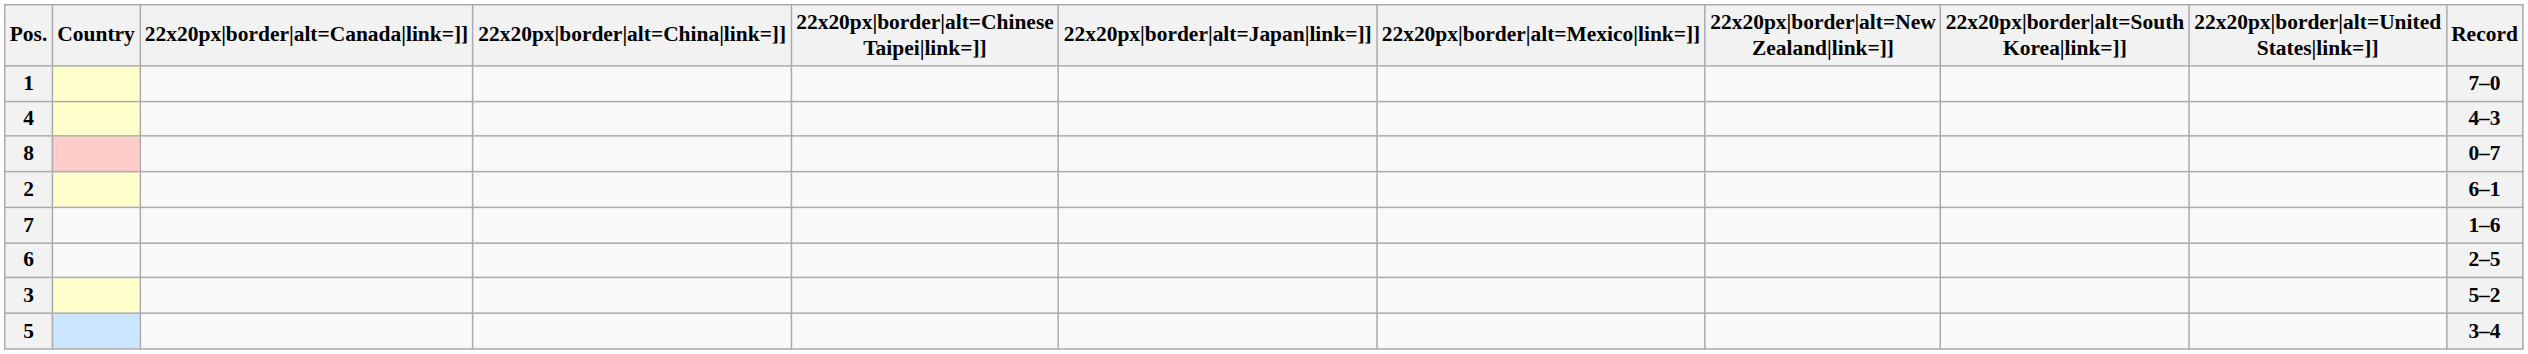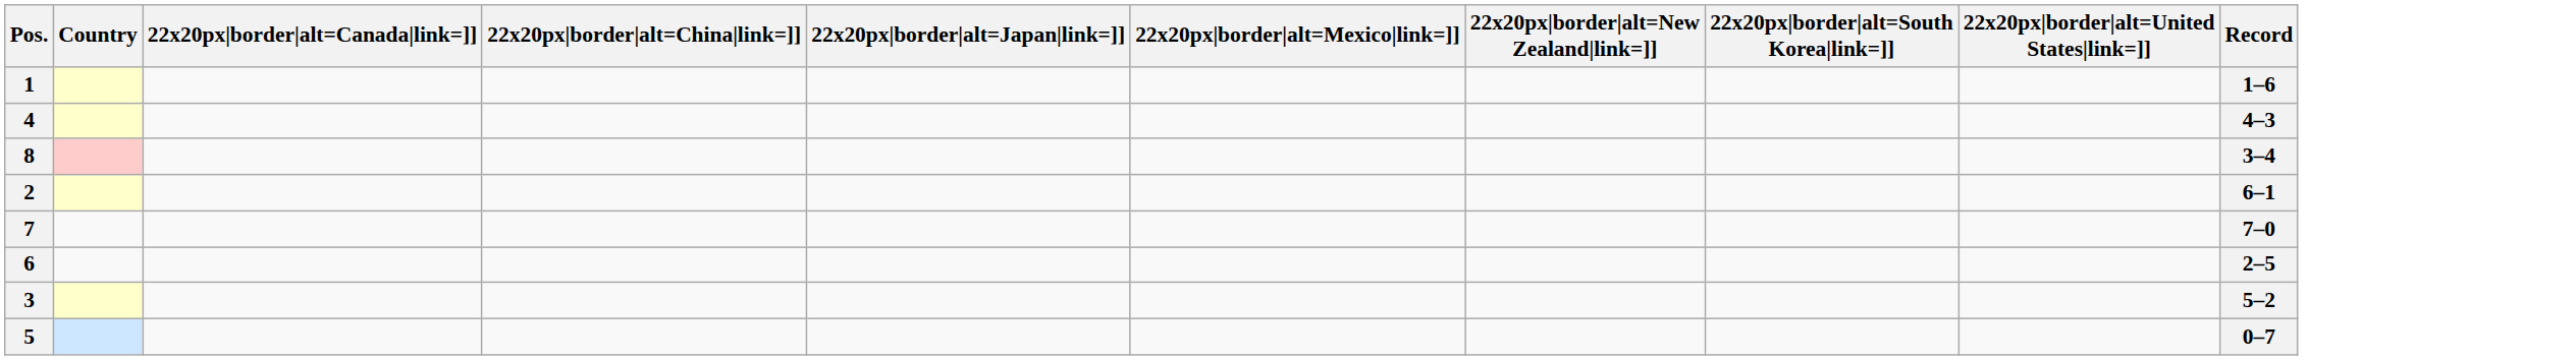 <table class="wikitable sortable nowrap" style="text-align:center; font-size:0.9em;">
 <tr>
 <th>Pos.</th>
 <th>Country</th>
 <th [[Image:>22x20px|border|alt=Canada|link=]]</th>
 <th [[Image:>22x20px|border|alt=China|link=]]</th>
-<th [[Image:>22x20px|border|alt=Chinese Taipei|link=]]</th>
 <th [[Image:>22x20px|border|alt=Japan|link=]]</th>
 <th [[Image:>22x20px|border|alt=Mexico|link=]]</th>
 <th [[Image:>22x20px|border|alt=New Zealand|link=]]</th>
 <th [[Image:>22x20px|border|alt=South Korea|link=]]</th>
 <th [[Image:>22x20px|border|alt=United States|link=]]</th>
 <th>Record</th>
 </tr>
 <tr>
 <th>1</th>
 <td style="text-align:left; background:#ffffcc"></td>
 <td></td>
 <td></td>
 <td></td>
 <td></td>
 <td></td>
 <td></td>
 <td></td>
-<td></td>
-<th>7–0</th>
+<th>1–6</th>
 </tr>
 <tr>
 <th>4</th>
 <td style="text-align:left; background:#ffffcc"></td>
-<td></td>
 <td></td>
 <td></td>
 <td></td>
 <td></td>
 <td></td>
 <td></td>
 <td></td>
 <th>4–3</th>
 </tr>
 <tr>
 <th>8</th>
 <td style="text-align:left; background:#ffcccc"></td>
 <td></td>
 <td></td>
 <td></td>
 <td></td>
 <td></td>
 <td></td>
 <td></td>
-<td></td>
-<th>0–7</th>
+<th>3–4</th>
 </tr>
 <tr>
 <th>2</th>
 <td style="text-align:left; background:#ffffcc"></td>
-<td></td>
 <td></td>
 <td></td>
 <td></td>
 <td></td>
 <td></td>
 <td></td>
 <td></td>
 <th>6–1</th>
 </tr>
 <tr>
 <th>7</th>
 <td style="text-align:left;"></td>
 <td></td>
 <td></td>
 <td></td>
 <td></td>
 <td></td>
 <td></td>
 <td></td>
-<td></td>
-<th>1–6</th>
+<th>7–0</th>
 </tr>
 <tr>
 <th>6</th>
 <td style="text-align:left;"></td>
-<td></td>
 <td></td>
 <td></td>
 <td></td>
 <td></td>
 <td></td>
 <td></td>
 <td></td>
 <th>2–5</th>
 </tr>
 <tr>
 <th>3</th>
 <td style="text-align:left; background:#ffffcc"></td>
 <td></td>
 <td></td>
 <td></td>
 <td></td>
 <td></td>
 <td></td>
 <td></td>
-<td></td>
 <th>5–2</th>
 </tr>
 <tr>
 <th>5</th>
 <td style="text-align:left; background:#CCE6FF"></td>
 <td></td>
 <td></td>
 <td></td>
 <td></td>
 <td></td>
 <td></td>
 <td></td>
-<td></td>
-<th>3–4</th>
+<th>0–7</th>
 </tr>
 </table>
